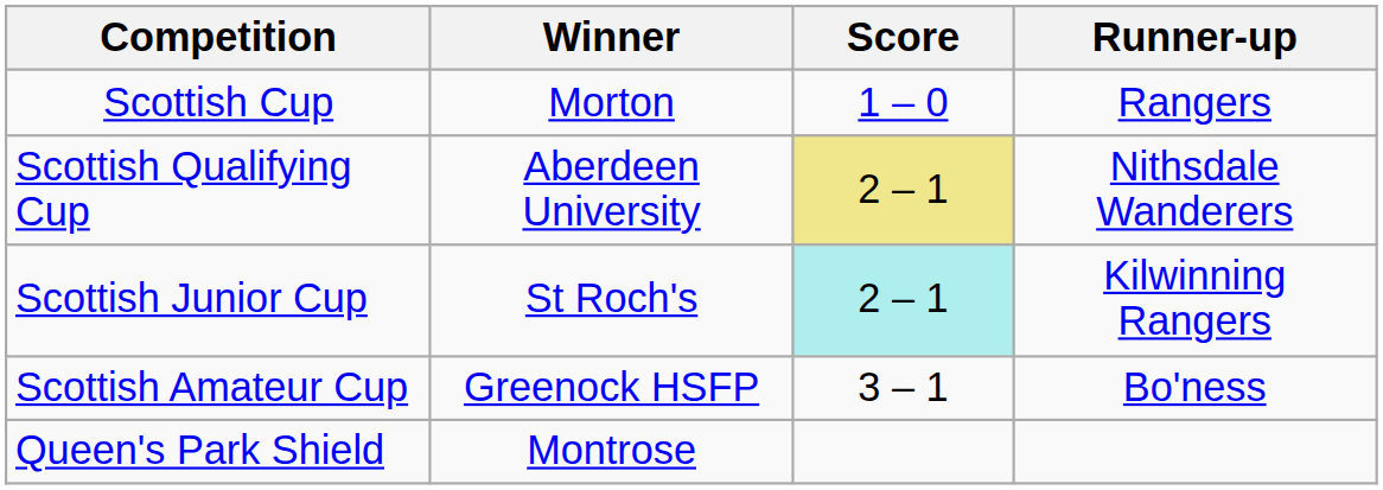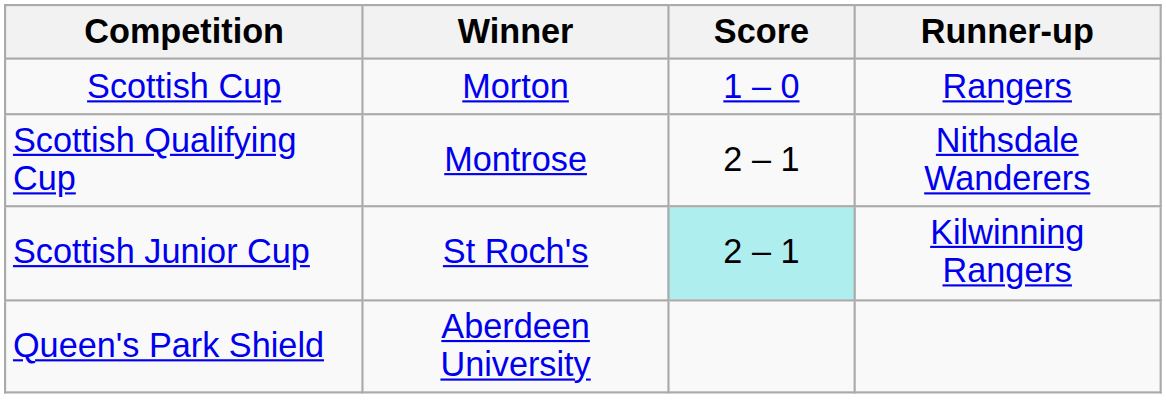 <table class="wikitable" style="text-align: center;">
 <tr>
 <th width=160>Competition</th>
 <th width=135>Winner</th>
 <th width=80>Score</th>
 <th width=135>Runner-up</th>
 </tr>
 <tr>
 <td><a href='#'>Scottish Cup</a></td>
 <td><a href='#'>Morton</a></td>
 <td><a href='#'>1 – 0</a></td>
 <td><a href='#'>Rangers</a></td>
 </tr>
 <tr>
 <td align=left><a href='#'>Scottish Qualifying Cup</a></td>
-<td><a href='#'>Aberdeen University</a></td>
-<td style="background: khaki;">2 – 1</td>
+<td><a href='#'>Montrose</a></td>
+<td>2 – 1</td>
 <td><a href='#'>Nithsdale Wanderers</a></td>
 </tr>
 <tr>
 <td align=left><a href='#'>Scottish Junior Cup</a></td>
 <td><a href='#'>St Roch's</a></td>
 <td style="background: paleturquoise;">2 – 1</td>
 <td><a href='#'>Kilwinning Rangers</a></td>
 </tr>
 <tr>
-<td align=left><a href='#'>Scottish Amateur Cup</a></td>
-<td><a href='#'>Greenock HSFP</a></td>
-<td>3 – 1</td>
-<td><a href='#'>Bo'ness</a></td>
-</tr>
-<tr>
 <td align=left><a href='#'>Queen's Park Shield</a></td>
-<td><a href='#'>Montrose</a></td>
+<td><a href='#'>Aberdeen University</a></td>
 <td></td>
 <td></td>
 </tr>
 </table>
